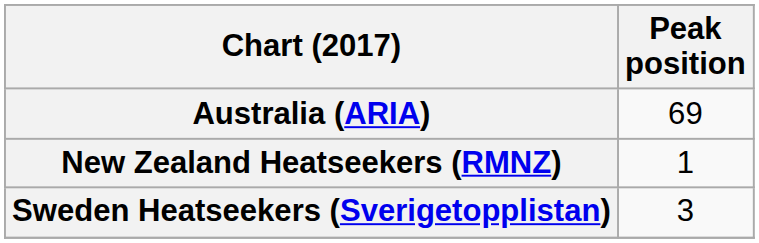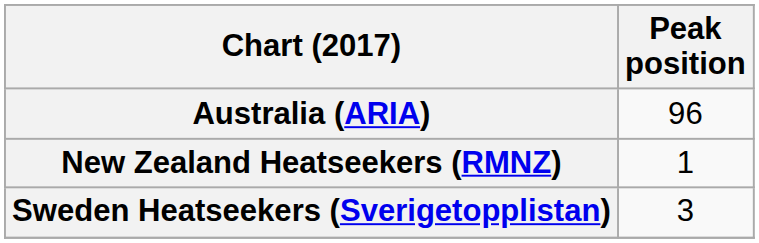 <table class="wikitable sortable plainrowheaders" style="text-align:center">
 <tr>
 <th scope="col">Chart (2017)</th>
 <th scope="col">Peak<br> position</th>
 </tr>
 <tr>
 <th scope="row">Australia (<a href='#'>ARIA</a>)</th>
-<td>69</td>
+<td>96</td>
 </tr>
 <tr>
 <th scope="row">New Zealand Heatseekers (<a href='#'>RMNZ</a>)</th>
 <td>1</td>
 </tr>
 <tr>
 <th scope="row">Sweden Heatseekers (<a href='#'>Sverigetopplistan</a>)</th>
 <td>3</td>
 </tr>
 <tr>
 </tr>
 </table>
